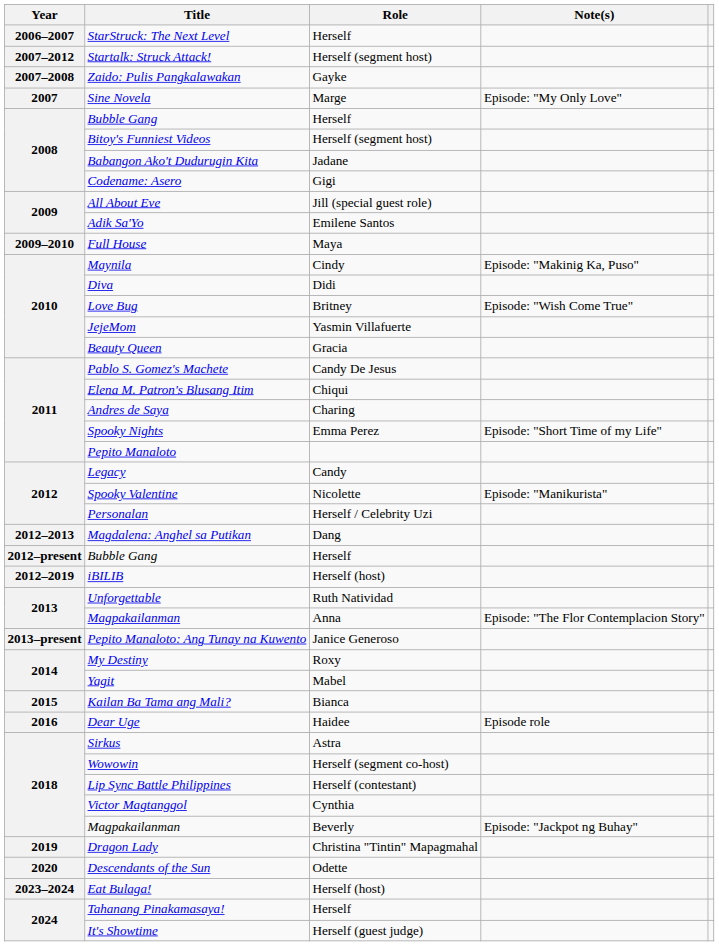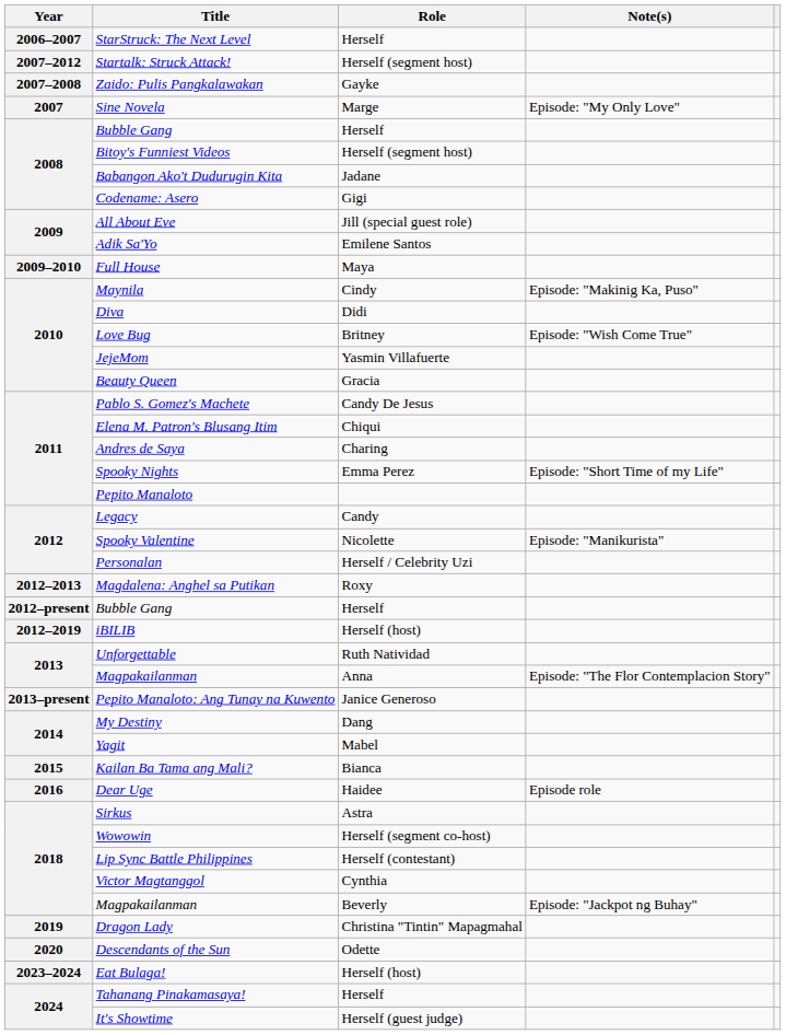 <table class="wikitable sortable plainrowheaders">
 <tr>
 <th scope="col">Year</th>
 <th scope="col">Title</th>
 <th scope="col">Role</th>
 <th scope="col" class="unsortable">Note(s)</th>
 <th scope="col" class="unsortable"></th>
 </tr>
 <tr>
 <th scope="row">2006–2007</th>
 <td><em><a href='#'>StarStruck: The Next Level</a></em></td>
 <td>Herself</td>
 <td></td>
 <td></td>
 </tr>
 <tr>
 <th scope="row">2007–2012</th>
 <td><em><a href='#'>Startalk: Struck Attack!</a></em></td>
 <td>Herself (segment host)</td>
 <td></td>
 <td></td>
 </tr>
 <tr>
 <th scope="row">2007–2008</th>
 <td><em><a href='#'>Zaido: Pulis Pangkalawakan</a></em></td>
 <td>Gayke</td>
 <td></td>
 <td></td>
 </tr>
 <tr>
 <th scope="row">2007</th>
 <td><em><a href='#'>Sine Novela</a></em></td>
 <td>Marge</td>
 <td>Episode: "My Only Love"</td>
 <td></td>
 </tr>
 <tr>
 <th rowspan="4" scope="row">2008</th>
 <td><em><a href='#'>Bubble Gang</a></em></td>
 <td>Herself</td>
 <td></td>
 <td></td>
 </tr>
 <tr>
 <td><em><a href='#'>Bitoy's Funniest Videos</a></em></td>
 <td>Herself (segment host)</td>
 <td></td>
 <td></td>
 </tr>
 <tr>
 <td><em><a href='#'>Babangon Ako't Dudurugin Kita</a></em></td>
 <td>Jadane</td>
 <td></td>
 <td></td>
 </tr>
 <tr>
 <td><em><a href='#'>Codename: Asero</a></em></td>
 <td>Gigi</td>
 <td></td>
 <td></td>
 </tr>
 <tr>
 <th rowspan="2" scope="row">2009</th>
 <td><em><a href='#'>All About Eve</a></em></td>
 <td>Jill (special guest role)</td>
 <td></td>
 <td></td>
 </tr>
 <tr>
 <td><em><a href='#'>Adik Sa'Yo</a></em></td>
 <td>Emilene Santos</td>
 <td></td>
 <td></td>
 </tr>
 <tr>
 <th scope="row">2009–2010</th>
 <td><em><a href='#'>Full House</a></em></td>
 <td>Maya</td>
 <td></td>
 <td></td>
 </tr>
 <tr>
 <th rowspan="5" scope="row">2010</th>
 <td><em><a href='#'>Maynila</a></em></td>
 <td>Cindy</td>
 <td>Episode: "Makinig Ka, Puso"</td>
 <td></td>
 </tr>
 <tr>
 <td><em><a href='#'>Diva</a></em></td>
 <td>Didi</td>
 <td></td>
 <td></td>
 </tr>
 <tr>
 <td><em><a href='#'>Love Bug</a></em></td>
 <td>Britney</td>
 <td>Episode: "Wish Come True"</td>
 <td></td>
 </tr>
 <tr>
 <td><em><a href='#'>JejeMom</a></em></td>
 <td>Yasmin Villafuerte</td>
 <td></td>
 <td></td>
 </tr>
 <tr>
 <td><em><a href='#'>Beauty Queen</a></em></td>
 <td>Gracia</td>
 <td></td>
 <td></td>
 </tr>
 <tr>
 <th rowspan="5" scope="row">2011</th>
 <td><em><a href='#'>Pablo S. Gomez's Machete</a></em></td>
 <td>Candy De Jesus</td>
 <td></td>
 <td></td>
 </tr>
 <tr>
 <td><em><a href='#'>Elena M. Patron's Blusang Itim</a></em></td>
 <td>Chiqui</td>
 <td></td>
 <td></td>
 </tr>
 <tr>
 <td><em><a href='#'>Andres de Saya</a></em></td>
 <td>Charing</td>
 <td></td>
 <td></td>
 </tr>
 <tr>
 <td><em><a href='#'>Spooky Nights</a></em></td>
 <td>Emma Perez</td>
 <td>Episode: "Short Time of my Life"</td>
 <td></td>
 </tr>
 <tr>
 <td><em><a href='#'>Pepito Manaloto</a></em></td>
 <td></td>
 <td></td>
 <td></td>
 </tr>
 <tr>
 <th rowspan="3" scope="row">2012</th>
 <td><em><a href='#'>Legacy</a></em></td>
 <td>Candy</td>
 <td></td>
 <td></td>
 </tr>
 <tr>
 <td><em><a href='#'>Spooky Valentine</a></em></td>
 <td>Nicolette</td>
 <td>Episode: "Manikurista"</td>
 <td></td>
 </tr>
 <tr>
 <td><em><a href='#'>Personalan</a></em></td>
 <td>Herself / Celebrity Uzi</td>
 <td></td>
 <td></td>
 </tr>
 <tr>
 <th scope="row">2012–2013</th>
 <td><em><a href='#'>Magdalena: Anghel sa Putikan</a></em></td>
-<td>Dang</td>
+<td>Roxy</td>
 <td></td>
 <td></td>
 </tr>
 <tr>
 <th scope="row">2012–present</th>
 <td><em>Bubble Gang</em></td>
 <td>Herself</td>
 <td></td>
 <td></td>
 </tr>
 <tr>
 <th scope="row">2012–2019</th>
 <td><em><a href='#'>iBILIB</a></em></td>
 <td>Herself (host)</td>
 <td></td>
 <td></td>
 </tr>
 <tr>
 <th rowspan="2" scope="row">2013</th>
 <td><em><a href='#'>Unforgettable</a></em></td>
 <td>Ruth Natividad</td>
 <td></td>
 <td></td>
 </tr>
 <tr>
 <td><em><a href='#'>Magpakailanman</a></em></td>
 <td>Anna</td>
 <td>Episode: "The Flor Contemplacion Story"</td>
 <td></td>
 </tr>
 <tr>
 <th scope="row">2013–present</th>
 <td><em><a href='#'>Pepito Manaloto: Ang Tunay na Kuwento</a></em></td>
 <td>Janice Generoso</td>
 <td></td>
 <td></td>
 </tr>
 <tr>
 <th rowspan="2" scope="row">2014</th>
 <td><em><a href='#'>My Destiny</a></em></td>
-<td>Roxy</td>
+<td>Dang</td>
 <td></td>
 <td></td>
 </tr>
 <tr>
 <td><em><a href='#'>Yagit</a></em></td>
 <td>Mabel</td>
 <td></td>
 <td></td>
 </tr>
 <tr>
 <th scope="row">2015</th>
 <td><em><a href='#'>Kailan Ba Tama ang Mali?</a></em></td>
 <td>Bianca</td>
 <td></td>
 <td></td>
 </tr>
 <tr>
 <th scope="row">2016</th>
 <td><em><a href='#'>Dear Uge</a></em></td>
 <td>Haidee</td>
 <td>Episode role</td>
 <td></td>
 </tr>
 <tr>
 <th rowspan="5" scope="row">2018</th>
 <td><em><a href='#'>Sirkus</a></em></td>
 <td>Astra</td>
 <td></td>
 <td></td>
 </tr>
 <tr>
 <td><em><a href='#'>Wowowin</a></em></td>
 <td>Herself (segment co-host)</td>
 <td></td>
 <td></td>
 </tr>
 <tr>
 <td><em><a href='#'>Lip Sync Battle Philippines</a></em></td>
 <td>Herself (contestant)</td>
 <td></td>
 <td></td>
 </tr>
 <tr>
 <td><em><a href='#'>Victor Magtanggol</a></em></td>
 <td>Cynthia</td>
 <td></td>
 <td></td>
 </tr>
 <tr>
 <td><em>Magpakailanman</em></td>
 <td>Beverly</td>
 <td>Episode: "Jackpot ng Buhay"</td>
 <td></td>
 </tr>
 <tr>
 <th scope="row">2019</th>
 <td><em><a href='#'>Dragon Lady</a></em></td>
 <td>Christina "Tintin" Mapagmahal</td>
 <td></td>
 <td></td>
 </tr>
 <tr>
 <th scope="row">2020</th>
 <td><em><a href='#'>Descendants of the Sun</a></em></td>
 <td>Odette</td>
 <td></td>
 <td></td>
 </tr>
 <tr>
 <th scope="row">2023–2024</th>
 <td><em><a href='#'>Eat Bulaga!</a></em></td>
 <td>Herself (host)</td>
 <td></td>
 <td></td>
 </tr>
 <tr>
 <th rowspan="2" scope="row">2024</th>
 <td><em><a href='#'>Tahanang Pinakamasaya!</a></em></td>
 <td>Herself</td>
 <td></td>
 <td></td>
 </tr>
 <tr>
 <td><em><a href='#'>It's Showtime</a></em></td>
 <td>Herself (guest judge)</td>
 <td></td>
 <td></td>
 </tr>
 </table>
